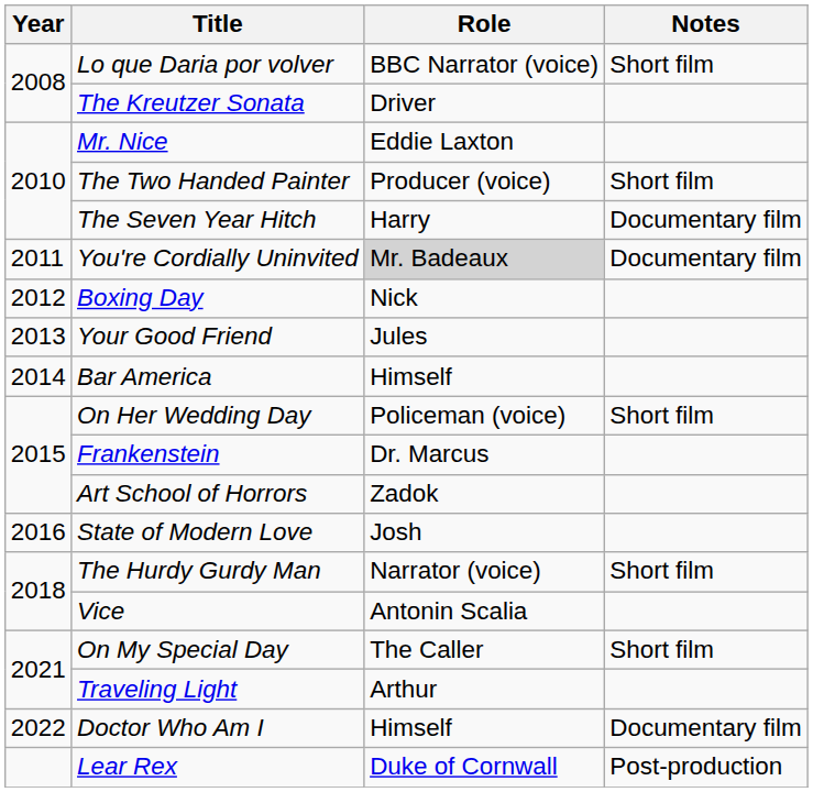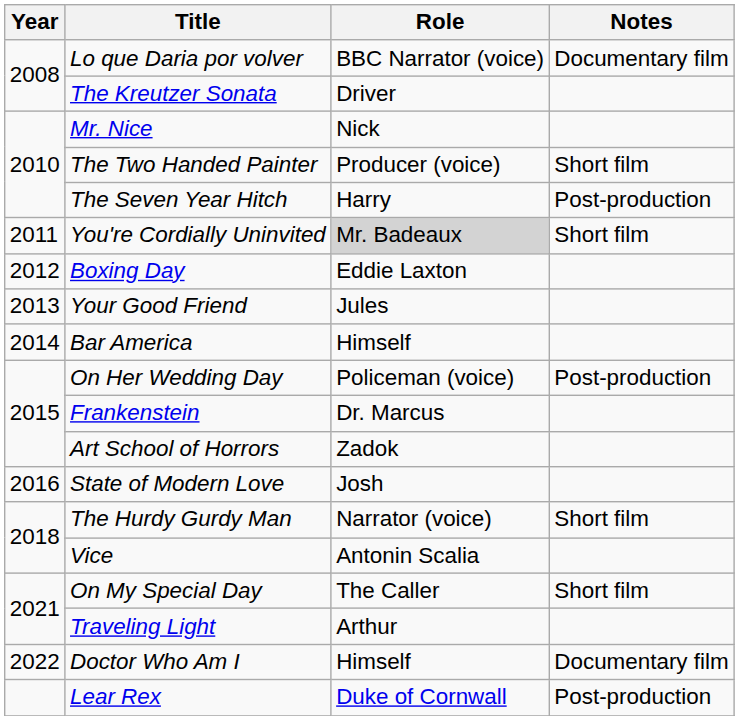 <table class="wikitable sortable">
 <tr>
 <th>Year</th>
 <th>Title</th>
 <th>Role</th>
 <th>Notes</th>
 </tr>
 <tr>
 <td rowspan="2">2008</td>
 <td><em>Lo que Daria por volver</em></td>
 <td>BBC Narrator (voice)</td>
-<td>Short film</td>
+<td>Documentary film</td>
 </tr>
 <tr>
 <td><em><a href='#'>The Kreutzer Sonata</a></em></td>
 <td>Driver</td>
 <td></td>
 </tr>
 <tr>
 <td rowspan="3">2010</td>
 <td><em><a href='#'>Mr. Nice</a></em></td>
-<td>Eddie Laxton</td>
+<td>Nick</td>
 <td></td>
 </tr>
 <tr>
 <td><em>The Two Handed Painter</em></td>
 <td>Producer (voice)</td>
 <td>Short film</td>
 </tr>
 <tr>
 <td><em>The Seven Year Hitch</em></td>
 <td>Harry</td>
-<td>Documentary film</td>
+<td>Post-production</td>
 </tr>
 <tr>
 <td>2011</td>
 <td><em>You're Cordially Uninvited</em></td>
 <td style="background: lightgrey;">Mr. Badeaux</td>
-<td>Documentary film</td>
+<td>Short film</td>
 </tr>
 <tr>
 <td>2012</td>
 <td><a href='#'><em>Boxing Day</em></a></td>
-<td>Nick</td>
+<td>Eddie Laxton</td>
 <td></td>
 </tr>
 <tr>
 <td>2013</td>
 <td><em>Your Good Friend</em></td>
 <td>Jules</td>
 <td></td>
 </tr>
 <tr>
 <td>2014</td>
 <td><em>Bar America</em></td>
 <td>Himself</td>
 <td></td>
 </tr>
 <tr>
 <td rowspan="3">2015</td>
 <td><em>On Her Wedding Day</em></td>
 <td>Policeman (voice)</td>
-<td>Short film</td>
+<td>Post-production</td>
 </tr>
 <tr>
 <td><em><a href='#'>Frankenstein</a></em></td>
 <td>Dr. Marcus</td>
 <td></td>
 </tr>
 <tr>
 <td><em>Art School of Horrors</em></td>
 <td>Zadok</td>
 <td></td>
 </tr>
 <tr>
 <td>2016</td>
 <td><em>State of Modern Love</em></td>
 <td>Josh</td>
 <td></td>
 </tr>
 <tr>
 <td rowspan="2">2018</td>
 <td><em>The Hurdy Gurdy Man</em></td>
 <td>Narrator (voice)</td>
 <td>Short film</td>
 </tr>
 <tr>
 <td><em>Vice</em></td>
 <td>Antonin Scalia</td>
 <td></td>
 </tr>
 <tr>
 <td rowspan="2">2021</td>
 <td><em>On My Special Day</em></td>
 <td>The Caller</td>
 <td>Short film</td>
 </tr>
 <tr>
 <td><em><a href='#'>Traveling Light</a></em></td>
 <td>Arthur</td>
 <td></td>
 </tr>
 <tr>
 <td>2022</td>
 <td><em>Doctor Who Am I</em></td>
 <td>Himself</td>
 <td>Documentary film</td>
 </tr>
 <tr>
 <td></td>
 <td><em><a href='#'>Lear Rex</a></em></td>
 <td><a href='#'>Duke of Cornwall</a></td>
 <td>Post-production</td>
 </tr>
 </table>
